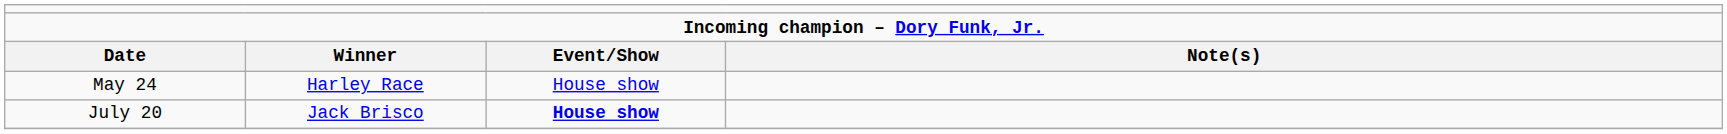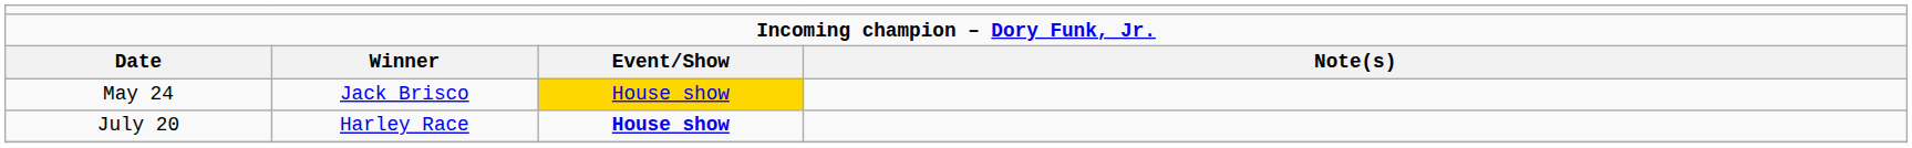 <table class="wikitable" style="text-align:center; width:100%;">
 <tr>
 <td colspan="5"></td>
 </tr>
 <tr>
 <td colspan="5"><strong>Incoming champion – <a href='#'>Dory Funk, Jr.</a></strong></td>
 </tr>
 <tr>
 <th width=14%>Date</th>
 <th width=14%>Winner</th>
 <th width=14%>Event/Show</th>
 <th width=58%>Note(s)</th>
 </tr>
 <tr>
 <td>May 24</td>
-<td><a href='#'>Harley Race</a></td>
-<td><a href='#'>House show</a></td>
+<td><a href='#'>Jack Brisco</a></td>
+<td style="background: gold;"><a href='#'>House show</a></td>
 <td></td>
 </tr>
 <tr>
 <td>July 20</td>
-<td><a href='#'>Jack Brisco</a></td>
+<td><a href='#'>Harley Race</a></td>
 <td><strong><a href='#'>House show</a></strong></td>
 <td></td>
 </tr>
 <tr>
 </tr>
 </table>
